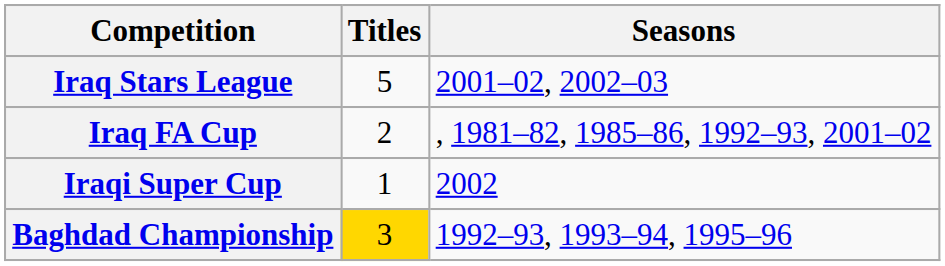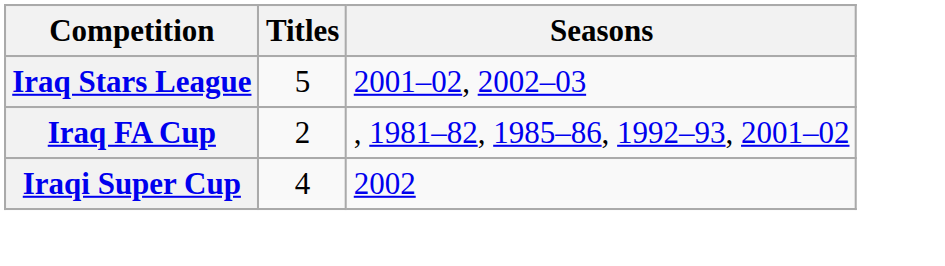 <table class="wikitable plainrowheaders" style="font-size:95%; text-align:center;">
 <tr>
 <th>Competition</th>
 <th>Titles</th>
 <th>Seasons</th>
 </tr>
 <tr>
 <th scope=row><a href='#'>Iraq Stars League</a></th>
 <td>5</td>
 <td align="left"><a href='#'>2001–02</a>, <a href='#'>2002–03</a></td>
 </tr>
 <tr>
 <th scope=row><a href='#'>Iraq FA Cup</a></th>
 <td>2</td>
 <td align="left">, <a href='#'>1981–82</a>, <a href='#'>1985–86</a>, <a href='#'>1992–93</a>, <a href='#'>2001–02</a></td>
 </tr>
 <tr>
 <th scope=row><a href='#'>Iraqi Super Cup</a></th>
-<td>1</td>
+<td>4</td>
 <td align="left"><a href='#'>2002</a></td>
 </tr>
-<tr>
-<th scope=row><a href='#'>Baghdad Championship</a></th>
-<td bgcolor="gold">3</td>
-<td align="left"><a href='#'>1992–93</a>, <a href='#'>1993–94</a>, <a href='#'>1995–96</a></td>
-</tr>
 </table>
